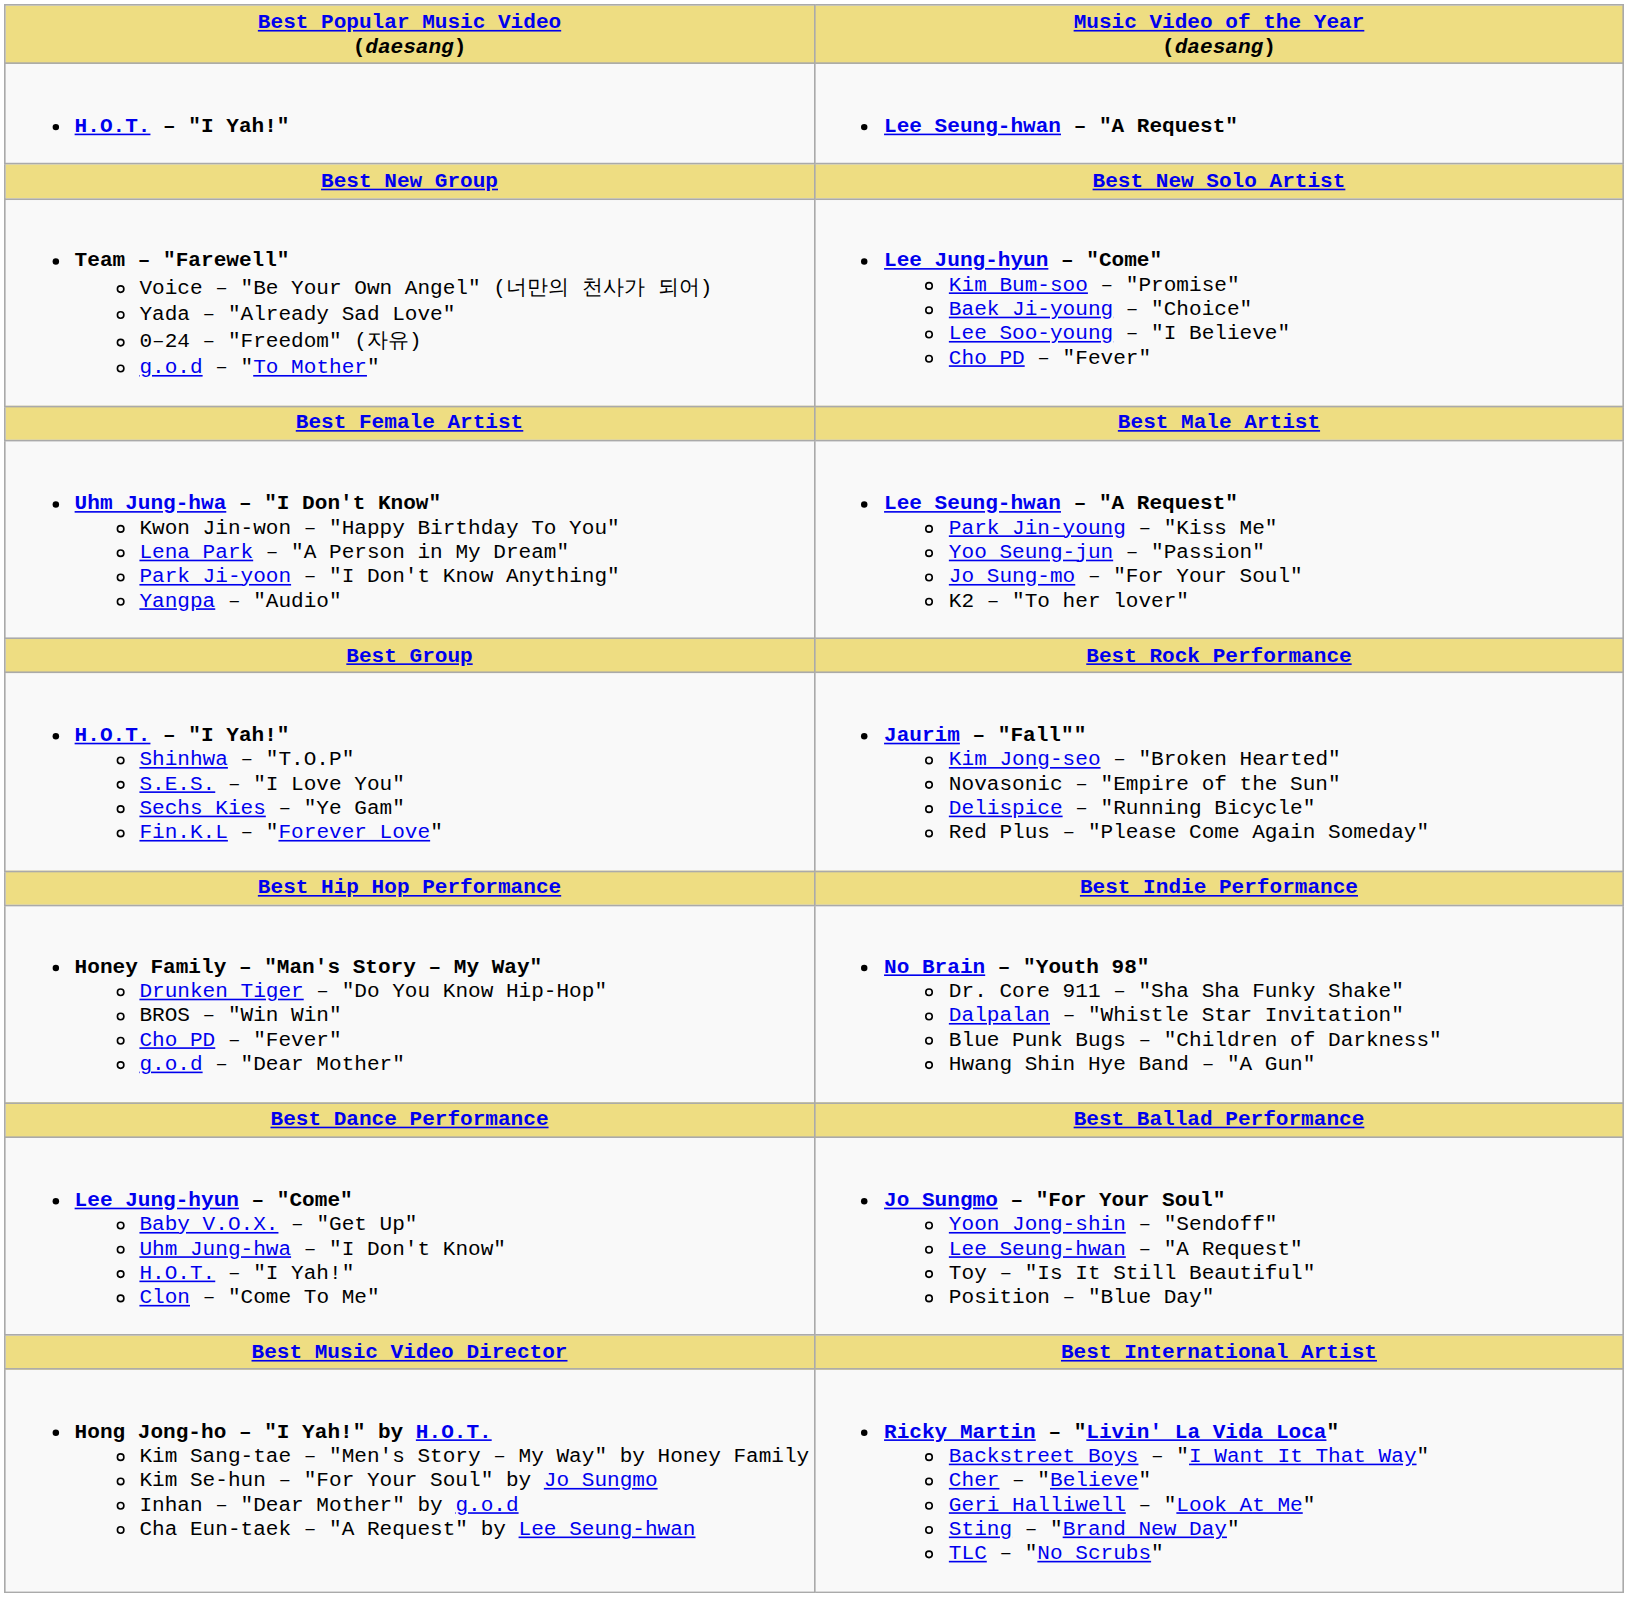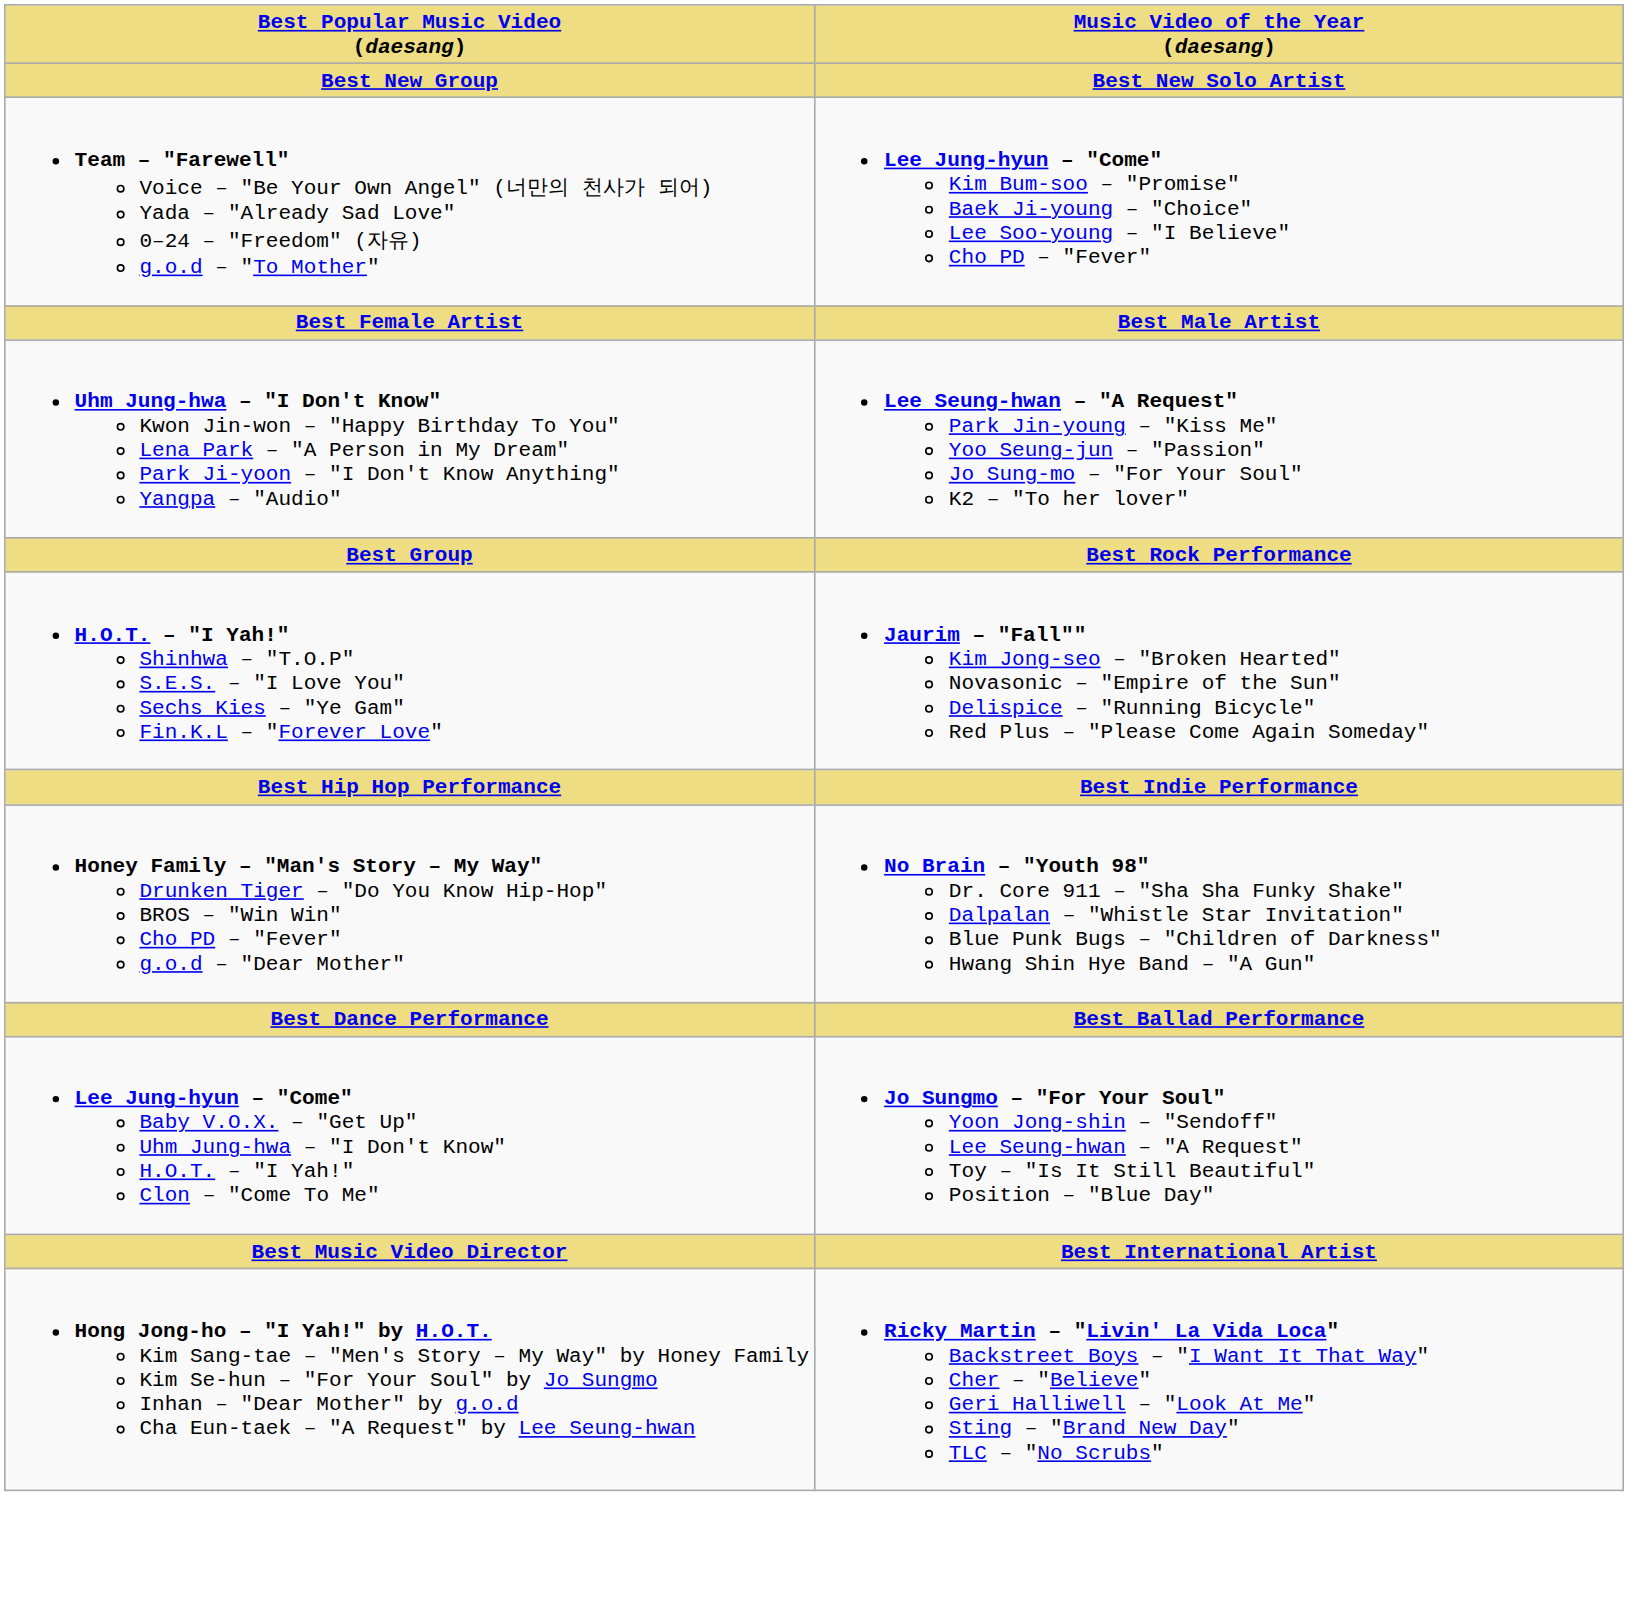 <table class="wikitable">
 <tr>
 <th style="background:#EEDD82; width:50%"><a href='#'>Best Popular Music Video</a><br>(<em>daesang</em>)</th>
 <th style="background:#EEDD82; width:50%"><a href='#'>Music Video of the Year</a><br>(<em>daesang</em>)</th>
-</tr>
-<tr>
-<td style="vertical-align:top"><br><ul><li><strong><a href='#'>H.O.T.</a> – "I Yah!"</strong></li></ul></td>
-<td style="vertical-align:top"><br><ul><li><strong><a href='#'>Lee Seung-hwan</a> – "A Request"</strong></li></ul></td>
 </tr>
 <tr>
 <th style="background:#EEDD82; width:50%"><a href='#'>Best New Group</a></th>
 <th style="background:#EEDD82; width:50%"><a href='#'>Best New Solo Artist</a></th>
 </tr>
 <tr>
 <td style="vertical-align:top"><br><ul><li><strong>Team – "Farewell"</strong><ul><li>Voice – "Be Your Own Angel" (너만의 천사가 되어)</li><li>Yada – "Already Sad Love"</li><li>0–24 – "Freedom" (자유)</li><li><a href='#'>g.o.d</a> – "<a href='#'>To Mother</a>"</li></ul></li></ul></td>
 <td valign="top"><br><ul><li><strong><a href='#'>Lee Jung-hyun</a> – "Come"</strong><ul><li><a href='#'>Kim Bum-soo</a> – "Promise"</li><li><a href='#'>Baek Ji-young</a> – "Choice"</li><li><a href='#'>Lee Soo-young</a> – "I Believe"</li><li><a href='#'>Cho PD</a> – "Fever"</li></ul></li></ul></td>
 </tr>
 <tr>
 <th style="background:#EEDD82; width:50%"><a href='#'>Best Female Artist</a></th>
 <th style="background:#EEDD82; width:50%"><a href='#'>Best Male Artist</a></th>
 </tr>
 <tr>
 <td style="vertical-align:top"><br><ul><li><strong><a href='#'>Uhm Jung-hwa</a> – "I Don't Know"</strong><ul><li>Kwon Jin-won – "Happy Birthday To You"</li><li><a href='#'>Lena Park</a> – "A Person in My Dream"</li><li><a href='#'>Park Ji-yoon</a> – "I Don't Know Anything"</li><li><a href='#'>Yangpa</a> – "Audio"</li></ul></li></ul></td>
 <td style="vertical-align:top"><br><ul><li><strong><a href='#'>Lee Seung-hwan</a> – "A Request"</strong><ul><li><a href='#'>Park Jin-young</a> – "Kiss Me"</li><li><a href='#'>Yoo Seung-jun</a> – "Passion"</li><li><a href='#'>Jo Sung-mo</a> – "For Your Soul"</li><li>K2 – "To her lover"</li></ul></li></ul></td>
 </tr>
 <tr>
 <th style="background:#EEDD82; width:50%"><a href='#'>Best Group</a></th>
 <th style="background:#EEDD82; width:50%"><a href='#'>Best Rock Performance</a></th>
 </tr>
 <tr>
 <td style="vertical-align:top"><br><ul><li><strong><a href='#'>H.O.T.</a> – "I Yah!"</strong><ul><li><a href='#'>Shinhwa</a> – "T.O.P"</li><li><a href='#'>S.E.S.</a> – "I Love You"</li><li><a href='#'>Sechs Kies</a> – "Ye Gam"</li><li><a href='#'>Fin.K.L</a> – "<a href='#'>Forever Love</a>"</li></ul></li></ul></td>
 <td style="vertical-align:top"><br><ul><li><strong><a href='#'>Jaurim</a> – "Fall""</strong><ul><li><a href='#'>Kim Jong-seo</a> – "Broken Hearted"</li><li>Novasonic – "Empire of the Sun"</li><li><a href='#'>Delispice</a> – "Running Bicycle"</li><li>Red Plus – "Please Come Again Someday"</li></ul></li></ul></td>
 </tr>
 <tr>
 <th style="background:#EEDD82; width:50%"><a href='#'>Best Hip Hop Performance</a></th>
 <th style="background:#EEDD82; width:50%"><a href='#'>Best Indie Performance</a></th>
 </tr>
 <tr>
 <td style="vertical-align:top"><br><ul><li><strong>Honey Family – "Man's Story – My Way"</strong><ul><li><a href='#'>Drunken Tiger</a> – "Do You Know Hip-Hop"</li><li>BROS – "Win Win"</li><li><a href='#'>Cho PD</a> – "Fever"</li><li><a href='#'>g.o.d</a> – "Dear Mother"</li></ul></li></ul></td>
 <td style="vertical-align:top"><br><ul><li><strong><a href='#'>No Brain</a> – "Youth 98"</strong><ul><li>Dr. Core 911 – "Sha Sha Funky Shake"</li><li><a href='#'>Dalpalan</a> – "Whistle Star Invitation"</li><li>Blue Punk Bugs – "Children of Darkness"</li><li>Hwang Shin Hye Band – "A Gun"</li></ul></li></ul></td>
 </tr>
 <tr>
 <th style="background:#EEDD82; width:50%"><a href='#'>Best Dance Performance</a></th>
 <th style="background:#EEDD82; width:50%"><a href='#'>Best Ballad Performance</a></th>
 </tr>
 <tr>
 <td style="vertical-align:top"><br><ul><li><strong><a href='#'>Lee Jung-hyun</a> – "Come"</strong><ul><li><a href='#'>Baby V.O.X.</a> – "Get Up"</li><li><a href='#'>Uhm Jung-hwa</a> – "I Don't Know"</li><li><a href='#'>H.O.T.</a> – "I Yah!"</li><li><a href='#'>Clon</a> – "Come To Me"</li></ul></li></ul></td>
 <td style="vertical-align:top"><br><ul><li><strong><a href='#'>Jo Sungmo</a> – "For Your Soul"</strong><ul><li><a href='#'>Yoon Jong-shin</a> – "Sendoff"</li><li><a href='#'>Lee Seung-hwan</a> – "A Request"</li><li>Toy – "Is It Still Beautiful"</li><li>Position – "Blue Day"</li></ul></li></ul></td>
 </tr>
 <tr>
 <th style="background:#EEDD82; width:50%"><a href='#'>Best Music Video Director</a></th>
 <th style="background:#EEDD82; width:50%"><a href='#'>Best International Artist</a></th>
 </tr>
 <tr>
 <td style="vertical-align:top"><br><ul><li><strong>Hong Jong-ho – "I Yah!" by <a href='#'>H.O.T.</a></strong><ul><li>Kim Sang-tae – "Men's Story – My Way" by Honey Family</li><li>Kim Se-hun – "For Your Soul" by <a href='#'>Jo Sungmo</a></li><li>Inhan – "Dear Mother" by <a href='#'>g.o.d</a></li><li>Cha Eun-taek – "A Request" by <a href='#'>Lee Seung-hwan</a></li></ul></li></ul></td>
 <td style="vertical-align:top"><br><ul><li><strong><a href='#'>Ricky Martin</a> – "<a href='#'>Livin' La Vida Loca</a>"</strong><ul><li><a href='#'>Backstreet Boys</a> – "<a href='#'>I Want It That Way</a>"</li><li><a href='#'>Cher</a> – "<a href='#'>Believe</a>"</li><li><a href='#'>Geri Halliwell</a> – "<a href='#'>Look At Me</a>"</li><li><a href='#'>Sting</a> – "<a href='#'>Brand New Day</a>"</li><li><a href='#'>TLC</a> – "<a href='#'>No Scrubs</a>"</li></ul></li></ul></td>
 </tr>
 </table>
